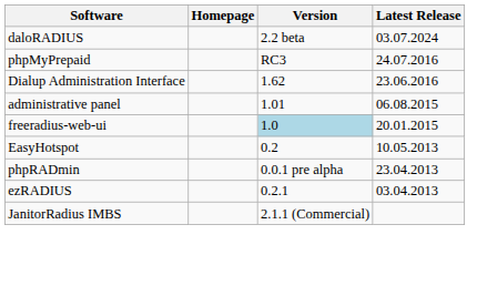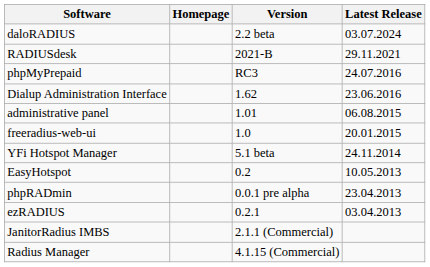 <table class="wikitable">
 <tr>
 <th>Software</th>
 <th>Homepage</th>
 <th>Version</th>
 <th>Latest Release</th>
 </tr>
 <tr>
 <td>daloRADIUS</td>
 <td></td>
 <td>2.2 beta</td>
 <td>03.07.2024</td>
+</tr>
+<tr>
+<td>RADIUSdesk</td>
+<td></td>
+<td>2021-B</td>
+<td>29.11.2021</td>
 </tr>
 <tr>
 <td>phpMyPrepaid</td>
 <td></td>
 <td>RC3</td>
 <td>24.07.2016</td>
 </tr>
 <tr>
 <td>Dialup Administration Interface</td>
 <td></td>
 <td>1.62</td>
 <td>23.06.2016</td>
 </tr>
 <tr>
 <td>administrative panel</td>
 <td></td>
 <td>1.01</td>
 <td>06.08.2015</td>
 </tr>
 <tr>
 <td>freeradius-web-ui</td>
 <td></td>
-<td style="background: lightblue;">1.0</td>
+<td>1.0</td>
 <td>20.01.2015</td>
+</tr>
+<tr>
+<td>YFi Hotspot Manager</td>
+<td></td>
+<td>5.1 beta</td>
+<td>24.11.2014</td>
 </tr>
 <tr>
 <td>EasyHotspot</td>
 <td></td>
 <td>0.2</td>
 <td>10.05.2013</td>
 </tr>
 <tr>
 <td>phpRADmin</td>
 <td></td>
 <td>0.0.1 pre alpha</td>
 <td>23.04.2013</td>
 </tr>
 <tr>
 <td>ezRADIUS</td>
 <td></td>
 <td>0.2.1</td>
 <td>03.04.2013</td>
 </tr>
 <tr>
 <td>JanitorRadius IMBS</td>
 <td></td>
 <td>2.1.1 (Commercial)</td>
 <td></td>
 </tr>
+<tr>
+<td>Radius Manager</td>
+<td></td>
+<td>4.1.15 (Commercial)</td>
+<td></td>
+</tr>
 </table>
